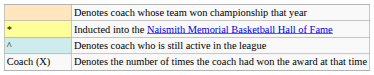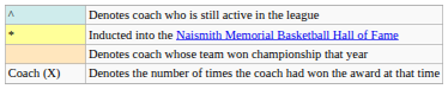 <table class="wikitable">
 <tr>
 </tr>
 <tr>
-<td style="background-color:#FFE6BD; border:1px solid #aaaaaa; width:6em"></td>
-<td>Denotes coach whose team won championship that year</td>
+<td style="background-color:#CFECEC; border:1px solid #aaaaaa; width:6em">^</td>
+<td>Denotes coach who is still active in the league</td>
 </tr>
 <tr>
 <td style="background-color:#FFFF99; border:1px solid #aaaaaa; width:6em">*</td>
 <td>Inducted into the <a href='#'>Naismith Memorial Basketball Hall of Fame</a></td>
 </tr>
 <tr>
-<td style="background-color:#CFECEC; border:1px solid #aaaaaa; width:6em">^</td>
-<td>Denotes coach who is still active in the league</td>
+<td style="background-color:#FFE6BD; border:1px solid #aaaaaa; width:6em"></td>
+<td>Denotes coach whose team won championship that year</td>
 </tr>
 <tr>
 <td>Coach (X)</td>
 <td>Denotes the number of times the coach had won the award at that time</td>
 </tr>
 <tr>
 </tr>
 </table>
